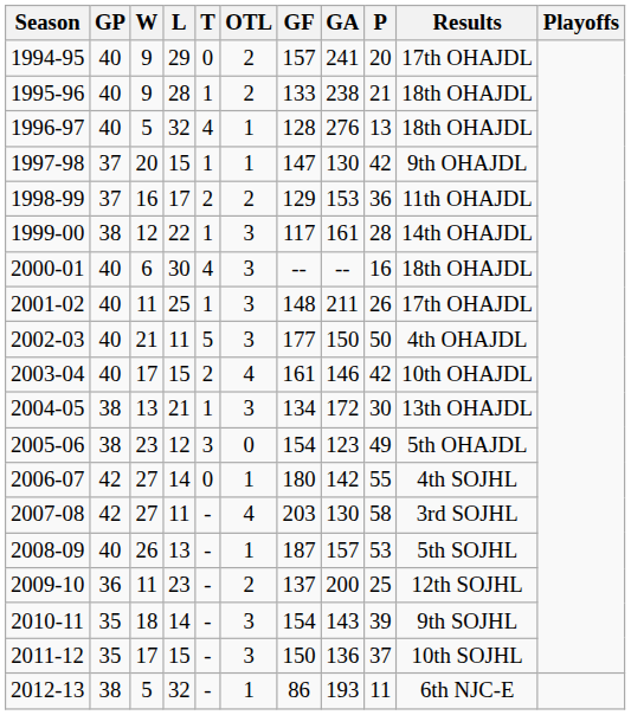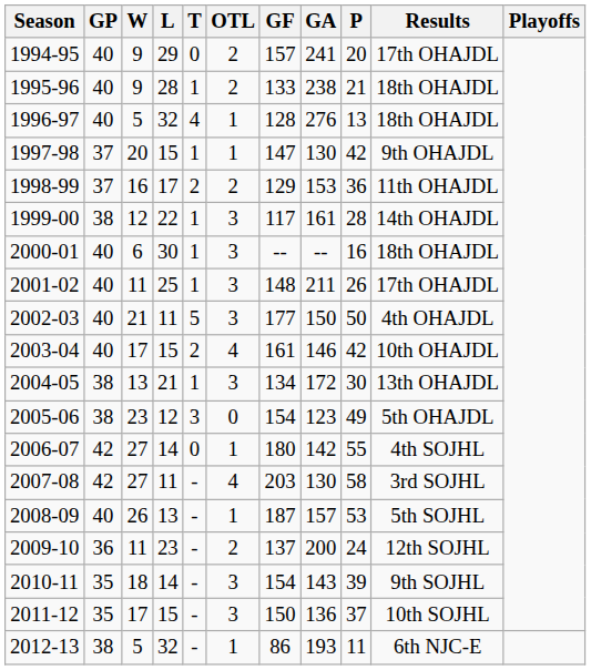 <table class="wikitable">
 <tr>
 <th>Season</th>
 <th>GP</th>
 <th>W</th>
 <th>L</th>
 <th>T</th>
 <th>OTL</th>
 <th>GF</th>
 <th>GA</th>
 <th>P</th>
 <th>Results</th>
 <th>Playoffs</th>
 </tr>
 <tr align="center">
 <td>1994-95</td>
 <td>40</td>
 <td>9</td>
 <td>29</td>
 <td>0</td>
 <td>2</td>
 <td>157</td>
 <td>241</td>
 <td>20</td>
 <td>17th OHAJDL</td>
 </tr>
 <tr align="center">
 <td>1995-96</td>
 <td>40</td>
 <td>9</td>
 <td>28</td>
 <td>1</td>
 <td>2</td>
 <td>133</td>
 <td>238</td>
 <td>21</td>
 <td>18th OHAJDL</td>
 </tr>
 <tr align="center">
 <td>1996-97</td>
 <td>40</td>
 <td>5</td>
 <td>32</td>
 <td>4</td>
 <td>1</td>
 <td>128</td>
 <td>276</td>
 <td>13</td>
 <td>18th OHAJDL</td>
 </tr>
 <tr align="center">
 <td>1997-98</td>
 <td>37</td>
 <td>20</td>
 <td>15</td>
 <td>1</td>
 <td>1</td>
 <td>147</td>
 <td>130</td>
 <td>42</td>
 <td>9th OHAJDL</td>
 </tr>
 <tr align="center">
 <td>1998-99</td>
 <td>37</td>
 <td>16</td>
 <td>17</td>
 <td>2</td>
 <td>2</td>
 <td>129</td>
 <td>153</td>
 <td>36</td>
 <td>11th OHAJDL</td>
 </tr>
 <tr align="center">
 <td>1999-00</td>
 <td>38</td>
 <td>12</td>
 <td>22</td>
 <td>1</td>
 <td>3</td>
 <td>117</td>
 <td>161</td>
 <td>28</td>
 <td>14th OHAJDL</td>
 </tr>
 <tr align="center">
 <td>2000-01</td>
 <td>40</td>
 <td>6</td>
 <td>30</td>
-<td>4</td>
+<td>1</td>
 <td>3</td>
 <td>--</td>
 <td>--</td>
 <td>16</td>
 <td>18th OHAJDL</td>
 </tr>
 <tr align="center">
 <td>2001-02</td>
 <td>40</td>
 <td>11</td>
 <td>25</td>
 <td>1</td>
 <td>3</td>
 <td>148</td>
 <td>211</td>
 <td>26</td>
 <td>17th OHAJDL</td>
 </tr>
 <tr align="center">
 <td>2002-03</td>
 <td>40</td>
 <td>21</td>
 <td>11</td>
 <td>5</td>
 <td>3</td>
 <td>177</td>
 <td>150</td>
 <td>50</td>
 <td>4th OHAJDL</td>
 </tr>
 <tr align="center">
 <td>2003-04</td>
 <td>40</td>
 <td>17</td>
 <td>15</td>
 <td>2</td>
 <td>4</td>
 <td>161</td>
 <td>146</td>
 <td>42</td>
 <td>10th OHAJDL</td>
 </tr>
 <tr align="center">
 <td>2004-05</td>
 <td>38</td>
 <td>13</td>
 <td>21</td>
 <td>1</td>
 <td>3</td>
 <td>134</td>
 <td>172</td>
 <td>30</td>
 <td>13th OHAJDL</td>
 </tr>
 <tr align="center">
 <td>2005-06</td>
 <td>38</td>
 <td>23</td>
 <td>12</td>
 <td>3</td>
 <td>0</td>
 <td>154</td>
 <td>123</td>
 <td>49</td>
 <td>5th OHAJDL</td>
 </tr>
 <tr align="center">
 <td>2006-07</td>
 <td>42</td>
 <td>27</td>
 <td>14</td>
 <td>0</td>
 <td>1</td>
 <td>180</td>
 <td>142</td>
 <td>55</td>
 <td>4th SOJHL</td>
 </tr>
 <tr align="center">
 <td>2007-08</td>
 <td>42</td>
 <td>27</td>
 <td>11</td>
 <td>-</td>
 <td>4</td>
 <td>203</td>
 <td>130</td>
 <td>58</td>
 <td>3rd SOJHL</td>
 </tr>
 <tr align="center">
 <td>2008-09</td>
 <td>40</td>
 <td>26</td>
 <td>13</td>
 <td>-</td>
 <td>1</td>
 <td>187</td>
 <td>157</td>
 <td>53</td>
 <td>5th SOJHL</td>
 </tr>
 <tr align="center">
 <td>2009-10</td>
 <td>36</td>
 <td>11</td>
 <td>23</td>
 <td>-</td>
 <td>2</td>
 <td>137</td>
 <td>200</td>
-<td>25</td>
+<td>24</td>
 <td>12th SOJHL</td>
 </tr>
 <tr align="center">
 <td>2010-11</td>
 <td>35</td>
 <td>18</td>
 <td>14</td>
 <td>-</td>
 <td>3</td>
 <td>154</td>
 <td>143</td>
 <td>39</td>
 <td>9th SOJHL</td>
 </tr>
 <tr align="center">
 <td>2011-12</td>
 <td>35</td>
 <td>17</td>
 <td>15</td>
 <td>-</td>
 <td>3</td>
 <td>150</td>
 <td>136</td>
 <td>37</td>
 <td>10th SOJHL</td>
 </tr>
 <tr align="center">
 <td>2012-13</td>
 <td>38</td>
 <td>5</td>
 <td>32</td>
 <td>-</td>
 <td>1</td>
 <td>86</td>
 <td>193</td>
 <td>11</td>
 <td>6th NJC-E</td>
 <td></td>
 </tr>
 </table>
